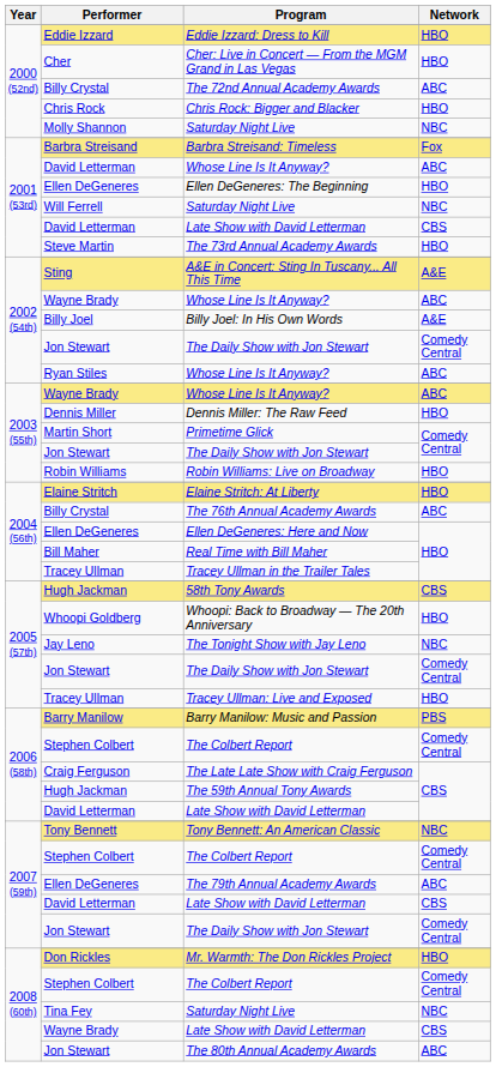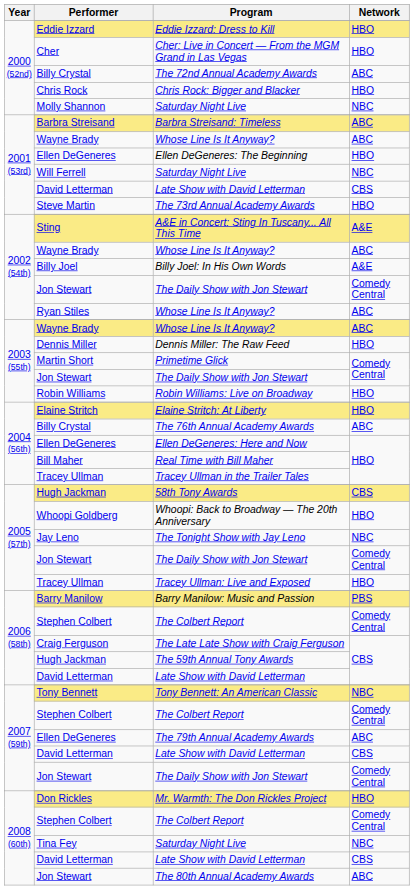 <table class="wikitable" style="width:100%">
 <tr bgcolor="#bebebe">
 <th width="5%">Year</th>
 <th width="30%">Performer</th>
 <th width="50%">Program</th>
 <th width="15%">Network</th>
 </tr>
 <tr>
 <td rowspan=6 style="text-align:center"><a href='#'>2000</a><br><small><a href='#'>(52nd)</a></small></td>
 </tr>
 <tr style="background:#FAEB86">
 <td><a href='#'>Eddie Izzard</a></td>
 <td><em><a href='#'>Eddie Izzard: Dress to Kill</a></em></td>
 <td><a href='#'>HBO</a></td>
 </tr>
 <tr>
 <td><a href='#'>Cher</a></td>
 <td><em><a href='#'>Cher: Live in Concert — From the MGM Grand in Las Vegas</a></em></td>
 <td><a href='#'>HBO</a></td>
 </tr>
 <tr>
 <td><a href='#'>Billy Crystal</a></td>
 <td><em><a href='#'>The 72nd Annual Academy Awards</a></em></td>
 <td><a href='#'>ABC</a></td>
 </tr>
 <tr>
 <td><a href='#'>Chris Rock</a></td>
 <td><em><a href='#'>Chris Rock: Bigger and Blacker</a></em></td>
 <td><a href='#'>HBO</a></td>
 </tr>
 <tr>
 <td><a href='#'>Molly Shannon</a></td>
 <td><em><a href='#'>Saturday Night Live</a></em></td>
 <td><a href='#'>NBC</a></td>
 </tr>
 <tr>
 <td rowspan=7 style="text-align:center"><a href='#'>2001</a><br><small><a href='#'>(53rd)</a></small></td>
 </tr>
 <tr style="background:#FAEB86">
 <td><a href='#'>Barbra Streisand</a></td>
 <td><em><a href='#'>Barbra Streisand: Timeless</a></em></td>
-<td><a href='#'>Fox</a></td>
+<td><a href='#'>ABC</a></td>
 </tr>
 <tr>
-<td><a href='#'>David Letterman</a></td>
+<td><a href='#'>Wayne Brady</a></td>
 <td><em><a href='#'>Whose Line Is It Anyway?</a></em></td>
 <td><a href='#'>ABC</a></td>
 </tr>
 <tr>
 <td><a href='#'>Ellen DeGeneres</a></td>
 <td><em>Ellen DeGeneres: The Beginning</em></td>
 <td><a href='#'>HBO</a></td>
 </tr>
 <tr>
 <td><a href='#'>Will Ferrell</a></td>
 <td><em><a href='#'>Saturday Night Live</a></em></td>
 <td><a href='#'>NBC</a></td>
 </tr>
 <tr>
 <td><a href='#'>David Letterman</a></td>
 <td><em><a href='#'>Late Show with David Letterman</a></em></td>
 <td><a href='#'>CBS</a></td>
 </tr>
 <tr>
 <td><a href='#'>Steve Martin</a></td>
 <td><em><a href='#'>The 73rd Annual Academy Awards</a></em></td>
 <td><a href='#'>HBO</a></td>
 </tr>
 <tr>
 <td rowspan=6 style="text-align:center"><a href='#'>2002</a><br><small><a href='#'>(54th)</a></small></td>
 </tr>
 <tr style="background:#FAEB86">
 <td><a href='#'>Sting</a></td>
 <td><em><a href='#'>A&E in Concert: Sting In Tuscany... All This Time</a></em></td>
 <td><a href='#'>A&E</a></td>
 </tr>
 <tr>
 <td><a href='#'>Wayne Brady</a></td>
 <td><em><a href='#'>Whose Line Is It Anyway?</a></em></td>
 <td><a href='#'>ABC</a></td>
 </tr>
 <tr>
 <td><a href='#'>Billy Joel</a></td>
 <td><em>Billy Joel: In His Own Words</em></td>
 <td><a href='#'>A&E</a></td>
 </tr>
 <tr>
 <td><a href='#'>Jon Stewart</a></td>
 <td><em><a href='#'>The Daily Show with Jon Stewart</a></em></td>
 <td><a href='#'>Comedy Central</a></td>
 </tr>
 <tr>
 <td><a href='#'>Ryan Stiles</a></td>
 <td><em><a href='#'>Whose Line Is It Anyway?</a></em></td>
 <td><a href='#'>ABC</a></td>
 </tr>
 <tr>
 <td rowspan=6 style="text-align:center"><a href='#'>2003</a><br><small><a href='#'>(55th)</a></small></td>
 </tr>
 <tr style="background:#FAEB86">
 <td><a href='#'>Wayne Brady</a></td>
 <td><em><a href='#'>Whose Line Is It Anyway?</a></em></td>
 <td><a href='#'>ABC</a></td>
 </tr>
 <tr>
 <td><a href='#'>Dennis Miller</a></td>
 <td><em>Dennis Miller: The Raw Feed</em></td>
 <td><a href='#'>HBO</a></td>
 </tr>
 <tr>
 <td><a href='#'>Martin Short</a></td>
 <td><em><a href='#'>Primetime Glick</a></em></td>
 <td rowspan=2><a href='#'>Comedy Central</a></td>
 </tr>
 <tr>
 <td><a href='#'>Jon Stewart</a></td>
 <td><em><a href='#'>The Daily Show with Jon Stewart</a></em></td>
 </tr>
 <tr>
 <td><a href='#'>Robin Williams</a></td>
 <td><em><a href='#'>Robin Williams: Live on Broadway</a></em></td>
 <td><a href='#'>HBO</a></td>
 </tr>
 <tr>
 <td rowspan=6 style="text-align:center"><a href='#'>2004</a><br><small><a href='#'>(56th)</a></small></td>
 </tr>
 <tr style="background:#FAEB86">
 <td><a href='#'>Elaine Stritch</a></td>
 <td><em><a href='#'>Elaine Stritch: At Liberty</a></em></td>
 <td><a href='#'>HBO</a></td>
 </tr>
 <tr>
 <td><a href='#'>Billy Crystal</a></td>
 <td><em><a href='#'>The 76th Annual Academy Awards</a></em></td>
 <td><a href='#'>ABC</a></td>
 </tr>
 <tr>
 <td><a href='#'>Ellen DeGeneres</a></td>
 <td><em><a href='#'>Ellen DeGeneres: Here and Now</a></em></td>
 <td rowspan=3><a href='#'>HBO</a></td>
 </tr>
 <tr>
 <td><a href='#'>Bill Maher</a></td>
 <td><em><a href='#'>Real Time with Bill Maher</a></em></td>
 </tr>
 <tr>
 <td><a href='#'>Tracey Ullman</a></td>
 <td><em><a href='#'>Tracey Ullman in the Trailer Tales</a></em></td>
 </tr>
 <tr>
 <td rowspan=6 style="text-align:center"><a href='#'>2005</a><br><small><a href='#'>(57th)</a></small></td>
 </tr>
 <tr style="background:#FAEB86">
 <td><a href='#'>Hugh Jackman</a></td>
 <td><em><a href='#'>58th Tony Awards</a></em></td>
 <td><a href='#'>CBS</a></td>
 </tr>
 <tr>
 <td><a href='#'>Whoopi Goldberg</a></td>
 <td><em>Whoopi: Back to Broadway — The 20th Anniversary</em></td>
 <td><a href='#'>HBO</a></td>
 </tr>
 <tr>
 <td><a href='#'>Jay Leno</a></td>
 <td><em><a href='#'>The Tonight Show with Jay Leno</a></em></td>
 <td><a href='#'>NBC</a></td>
 </tr>
 <tr>
 <td><a href='#'>Jon Stewart</a></td>
 <td><em><a href='#'>The Daily Show with Jon Stewart</a></em></td>
 <td><a href='#'>Comedy Central</a></td>
 </tr>
 <tr>
 <td><a href='#'>Tracey Ullman</a></td>
 <td><em><a href='#'>Tracey Ullman: Live and Exposed</a></em></td>
 <td><a href='#'>HBO</a></td>
 </tr>
 <tr>
 <td rowspan=6 style="text-align:center"><a href='#'>2006</a><br><small><a href='#'>(58th)</a></small></td>
 </tr>
 <tr style="background:#FAEB86">
 <td><a href='#'>Barry Manilow</a></td>
 <td><em>Barry Manilow: Music and Passion</em></td>
 <td><a href='#'>PBS</a></td>
 </tr>
 <tr>
 <td><a href='#'>Stephen Colbert</a></td>
 <td><em><a href='#'>The Colbert Report</a></em></td>
 <td><a href='#'>Comedy Central</a></td>
 </tr>
 <tr>
 <td><a href='#'>Craig Ferguson</a></td>
 <td><em><a href='#'>The Late Late Show with Craig Ferguson</a></em></td>
 <td rowspan=3><a href='#'>CBS</a></td>
 </tr>
 <tr>
 <td><a href='#'>Hugh Jackman</a></td>
 <td><em><a href='#'>The 59th Annual Tony Awards</a></em></td>
 </tr>
 <tr>
 <td><a href='#'>David Letterman</a></td>
 <td><em><a href='#'>Late Show with David Letterman</a></em></td>
 </tr>
 <tr>
 <td rowspan=6 style="text-align:center"><a href='#'>2007</a><br><small><a href='#'>(59th)</a></small></td>
 </tr>
 <tr style="background:#FAEB86">
 <td><a href='#'>Tony Bennett</a></td>
 <td><em><a href='#'>Tony Bennett: An American Classic</a></em></td>
 <td><a href='#'>NBC</a></td>
 </tr>
 <tr>
 <td><a href='#'>Stephen Colbert</a></td>
 <td><em><a href='#'>The Colbert Report</a></em></td>
 <td><a href='#'>Comedy Central</a></td>
 </tr>
 <tr>
 <td><a href='#'>Ellen DeGeneres</a></td>
 <td><em><a href='#'>The 79th Annual Academy Awards</a></em></td>
 <td><a href='#'>ABC</a></td>
 </tr>
 <tr>
 <td><a href='#'>David Letterman</a></td>
 <td><em><a href='#'>Late Show with David Letterman</a></em></td>
 <td><a href='#'>CBS</a></td>
 </tr>
 <tr>
 <td><a href='#'>Jon Stewart</a></td>
 <td><em><a href='#'>The Daily Show with Jon Stewart</a></em></td>
 <td><a href='#'>Comedy Central</a></td>
 </tr>
 <tr>
 <td rowspan=6 style="text-align:center"><a href='#'>2008</a><br><small><a href='#'>(60th)</a></small></td>
 </tr>
 <tr style="background:#FAEB86">
 <td><a href='#'>Don Rickles</a></td>
 <td><em><a href='#'>Mr. Warmth: The Don Rickles Project</a></em></td>
 <td><a href='#'>HBO</a></td>
 </tr>
 <tr>
 <td><a href='#'>Stephen Colbert</a></td>
 <td><em><a href='#'>The Colbert Report</a></em></td>
 <td><a href='#'>Comedy Central</a></td>
 </tr>
 <tr>
 <td><a href='#'>Tina Fey</a></td>
 <td><em><a href='#'>Saturday Night Live</a></em></td>
 <td><a href='#'>NBC</a></td>
 </tr>
 <tr>
-<td><a href='#'>Wayne Brady</a></td>
+<td><a href='#'>David Letterman</a></td>
 <td><em><a href='#'>Late Show with David Letterman</a></em></td>
 <td><a href='#'>CBS</a></td>
 </tr>
 <tr>
 <td><a href='#'>Jon Stewart</a></td>
 <td><em><a href='#'>The 80th Annual Academy Awards</a></em></td>
 <td><a href='#'>ABC</a></td>
 </tr>
 </table>
